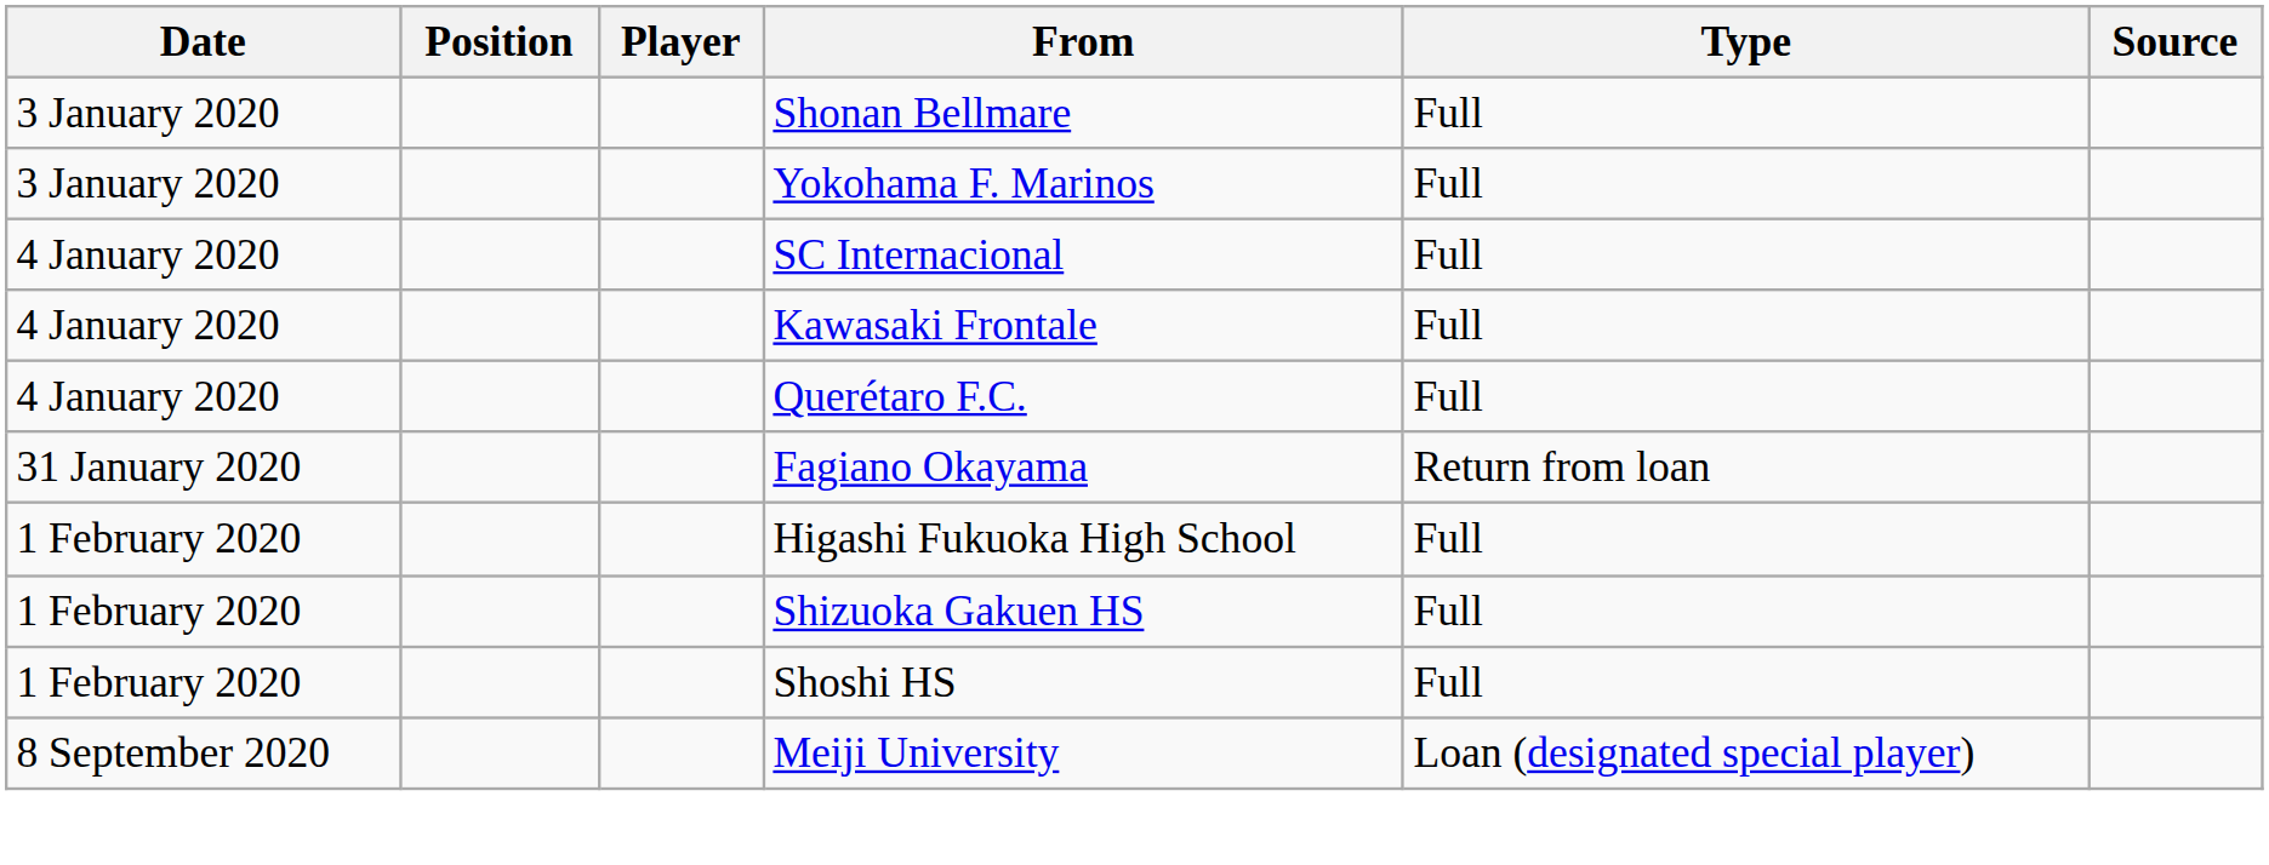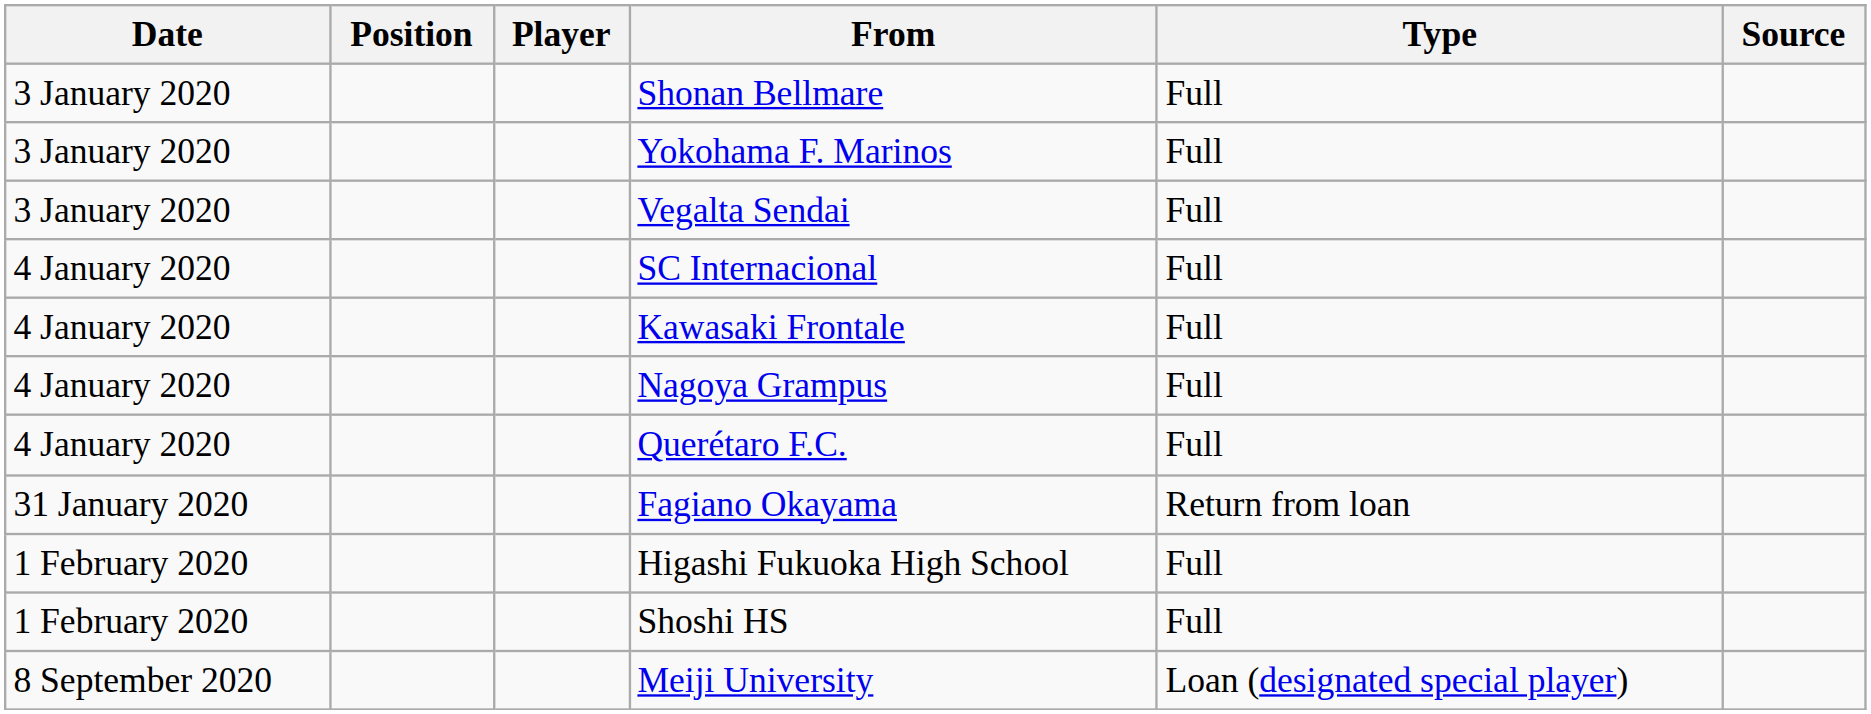 <table class="wikitable sortable" style="width:90%; text-align:center; font-size:95%; text-align:left;">
 <tr>
 <th>Date</th>
 <th>Position</th>
 <th>Player</th>
 <th>From</th>
 <th>Type</th>
 <th>Source</th>
 </tr>
 <tr>
 <td>3 January 2020</td>
 <td></td>
 <td></td>
 <td> <a href='#'>Shonan Bellmare</a></td>
 <td>Full</td>
 <td></td>
 </tr>
 <tr>
 <td>3 January 2020</td>
 <td></td>
 <td></td>
 <td> <a href='#'>Yokohama F. Marinos</a></td>
 <td>Full</td>
 <td></td>
 </tr>
 <tr>
+<td>3 January 2020</td>
+<td></td>
+<td></td>
+<td> <a href='#'>Vegalta Sendai</a></td>
+<td>Full</td>
+<td></td>
+</tr>
+<tr>
 <td>4 January 2020</td>
 <td></td>
 <td></td>
 <td> <a href='#'>SC Internacional</a></td>
 <td>Full</td>
 <td></td>
 </tr>
 <tr>
 <td>4 January 2020</td>
 <td></td>
 <td></td>
 <td> <a href='#'>Kawasaki Frontale</a></td>
+<td>Full</td>
+<td></td>
+</tr>
+<tr>
+<td>4 January 2020</td>
+<td></td>
+<td></td>
+<td> <a href='#'>Nagoya Grampus</a></td>
 <td>Full</td>
 <td></td>
 </tr>
 <tr>
 <td>4 January 2020</td>
 <td></td>
 <td></td>
 <td> <a href='#'>Querétaro F.C.</a></td>
 <td>Full</td>
 <td></td>
 </tr>
 <tr>
 <td>31 January 2020</td>
 <td></td>
 <td></td>
 <td> <a href='#'>Fagiano Okayama</a></td>
 <td>Return from loan</td>
 <td></td>
 </tr>
 <tr>
 <td>1 February 2020</td>
 <td></td>
 <td></td>
 <td> Higashi Fukuoka High School</td>
 <td>Full</td>
 <td></td>
 </tr>
 <tr>
 <td>1 February 2020</td>
 <td></td>
 <td></td>
-<td> <a href='#'>Shizuoka Gakuen HS</a></td>
-<td>Full</td>
-<td></td>
-</tr>
-<tr>
-<td>1 February 2020</td>
-<td></td>
-<td></td>
 <td> Shoshi HS</td>
 <td>Full</td>
 <td></td>
 </tr>
 <tr>
 <td>8 September 2020</td>
 <td></td>
 <td></td>
 <td> <a href='#'>Meiji University</a></td>
 <td>Loan (<a href='#'>designated special player</a>)</td>
 <td></td>
 </tr>
 </table>
